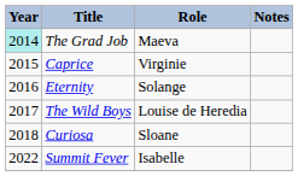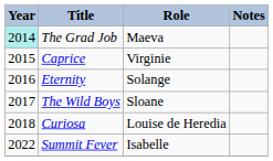 <table class="wikitable">
 <tr>
 <th style="background:#B0C4DE;">Year</th>
 <th style="background:#B0C4DE;">Title</th>
 <th style="background:#B0C4DE;">Role</th>
 <th style="background:#B0C4DE;">Notes</th>
 </tr>
 <tr>
 <td style="background: paleturquoise;">2014</td>
 <td><em>The Grad Job</em></td>
 <td>Maeva</td>
 <td></td>
 </tr>
 <tr>
 <td>2015</td>
 <td><em><a href='#'>Caprice</a></em></td>
 <td>Virginie</td>
 <td></td>
 </tr>
 <tr>
 <td>2016</td>
 <td><em><a href='#'>Eternity</a></em></td>
 <td>Solange</td>
 <td></td>
 </tr>
 <tr>
 <td>2017</td>
 <td><em><a href='#'>The Wild Boys</a></em></td>
-<td>Louise de Heredia</td>
+<td>Sloane</td>
 <td></td>
 </tr>
 <tr>
 <td>2018</td>
 <td><em><a href='#'>Curiosa</a></em></td>
-<td>Sloane</td>
+<td>Louise de Heredia</td>
 <td></td>
 </tr>
 <tr>
 <td>2022</td>
 <td><em><a href='#'>Summit Fever</a></em></td>
 <td>Isabelle</td>
 <td></td>
 </tr>
 <tr>
 </tr>
 </table>
